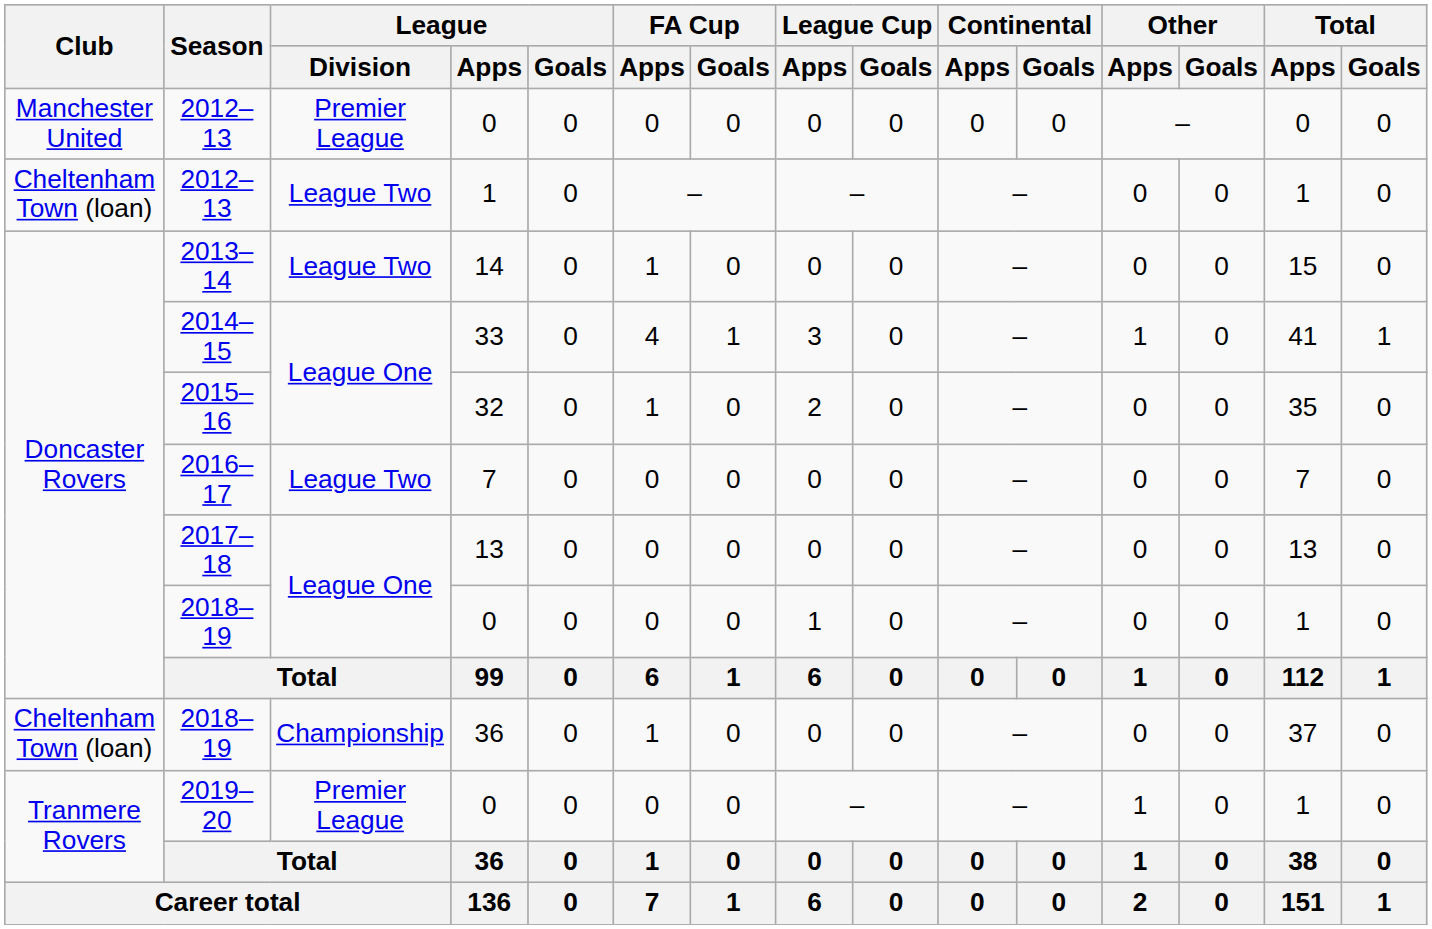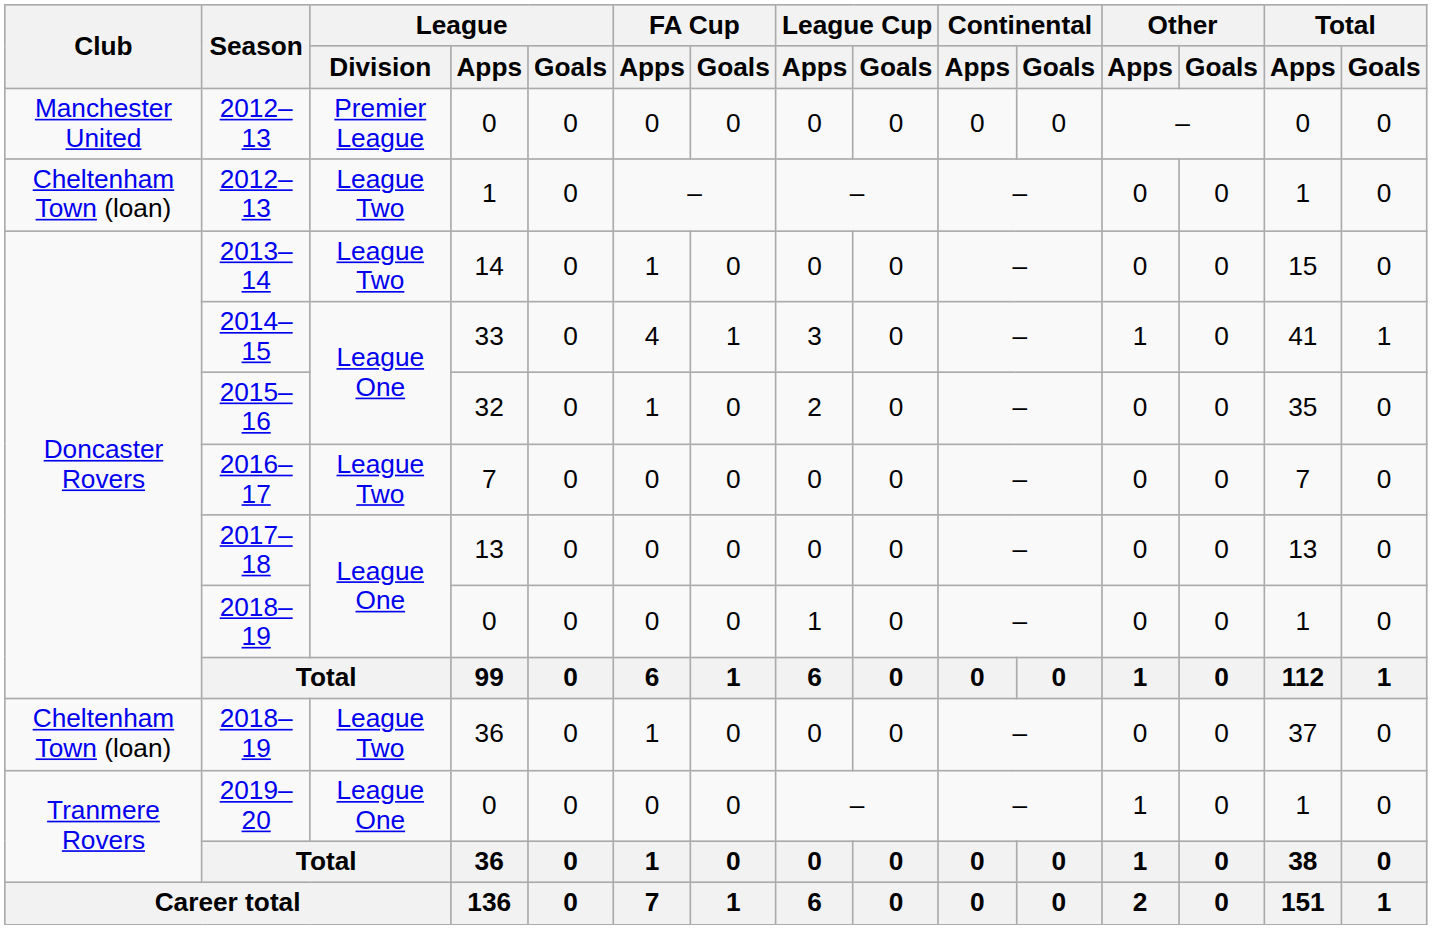 <table class="wikitable" style="text-align:center">
 <tr>
 <th rowspan="2">Club</th>
 <th rowspan="2">Season</th>
 <th colspan="3">League</th>
 <th colspan="2">FA Cup</th>
 <th colspan="2">League Cup</th>
 <th colspan="2">Continental</th>
 <th colspan="2">Other</th>
 <th colspan="2">Total</th>
 </tr>
 <tr>
 <th>Division</th>
 <th>Apps</th>
 <th>Goals</th>
 <th>Apps</th>
 <th>Goals</th>
 <th>Apps</th>
 <th>Goals</th>
 <th>Apps</th>
 <th>Goals</th>
 <th>Apps</th>
 <th>Goals</th>
 <th>Apps</th>
 <th>Goals</th>
 </tr>
 <tr>
 <td><a href='#'>Manchester United</a></td>
 <td><a href='#'>2012–13</a></td>
 <td><a href='#'>Premier League</a></td>
 <td>0</td>
 <td>0</td>
 <td>0</td>
 <td>0</td>
 <td>0</td>
 <td>0</td>
 <td>0</td>
 <td>0</td>
 <td colspan="2">–</td>
 <td>0</td>
 <td>0</td>
 </tr>
 <tr>
 <td><a href='#'>Cheltenham Town</a> (loan)</td>
 <td><a href='#'>2012–13</a></td>
 <td><a href='#'>League Two</a></td>
 <td>1</td>
 <td>0</td>
 <td colspan="2">–</td>
 <td colspan="2">–</td>
 <td colspan="2">–</td>
 <td>0</td>
 <td>0</td>
 <td>1</td>
 <td>0</td>
 </tr>
 <tr>
 <td rowspan="7"><a href='#'>Doncaster Rovers</a></td>
 <td><a href='#'>2013–14</a></td>
 <td><a href='#'>League Two</a></td>
 <td>14</td>
 <td>0</td>
 <td>1</td>
 <td>0</td>
 <td>0</td>
 <td>0</td>
 <td colspan="2">–</td>
 <td>0</td>
 <td>0</td>
 <td>15</td>
 <td>0</td>
 </tr>
 <tr>
 <td><a href='#'>2014–15</a></td>
 <td rowspan="2"><a href='#'>League One</a></td>
 <td>33</td>
 <td>0</td>
 <td>4</td>
 <td>1</td>
 <td>3</td>
 <td>0</td>
 <td colspan="2">–</td>
 <td>1</td>
 <td>0</td>
 <td>41</td>
 <td>1</td>
 </tr>
 <tr>
 <td><a href='#'>2015–16</a></td>
 <td>32</td>
 <td>0</td>
 <td>1</td>
 <td>0</td>
 <td>2</td>
 <td>0</td>
 <td colspan="2">–</td>
 <td>0</td>
 <td>0</td>
 <td>35</td>
 <td>0</td>
 </tr>
 <tr>
 <td><a href='#'>2016–17</a></td>
 <td><a href='#'>League Two</a></td>
 <td>7</td>
 <td>0</td>
 <td>0</td>
 <td>0</td>
 <td>0</td>
 <td>0</td>
 <td colspan="2">–</td>
 <td>0</td>
 <td>0</td>
 <td>7</td>
 <td>0</td>
 </tr>
 <tr>
 <td><a href='#'>2017–18</a></td>
 <td rowspan="2"><a href='#'>League One</a></td>
 <td>13</td>
 <td>0</td>
 <td>0</td>
 <td>0</td>
 <td>0</td>
 <td>0</td>
 <td colspan="2">–</td>
 <td>0</td>
 <td>0</td>
 <td>13</td>
 <td>0</td>
 </tr>
 <tr>
 <td><a href='#'>2018–19</a></td>
 <td>0</td>
 <td>0</td>
 <td>0</td>
 <td>0</td>
 <td>1</td>
 <td>0</td>
 <td colspan="2">–</td>
 <td>0</td>
 <td>0</td>
 <td>1</td>
 <td>0</td>
 </tr>
 <tr>
 <th colspan="2">Total</th>
 <th>99</th>
 <th>0</th>
 <th>6</th>
 <th>1</th>
 <th>6</th>
 <th>0</th>
 <th>0</th>
 <th>0</th>
 <th>1</th>
 <th>0</th>
 <th>112</th>
 <th>1</th>
 </tr>
 <tr>
 <td><a href='#'>Cheltenham Town</a> (loan)</td>
 <td><a href='#'>2018–19</a></td>
-<td><a href='#'>Championship</a></td>
+<td><a href='#'>League Two</a></td>
 <td>36</td>
 <td>0</td>
 <td>1</td>
 <td>0</td>
 <td>0</td>
 <td>0</td>
 <td colspan="2">–</td>
 <td>0</td>
 <td>0</td>
 <td>37</td>
 <td>0</td>
 </tr>
 <tr>
 <td rowspan="2"><a href='#'>Tranmere Rovers</a></td>
 <td><a href='#'>2019–20</a></td>
-<td><a href='#'>Premier League</a></td>
+<td><a href='#'>League One</a></td>
 <td>0</td>
 <td>0</td>
 <td>0</td>
 <td>0</td>
 <td colspan="2">–</td>
 <td colspan="2">–</td>
 <td>1</td>
 <td>0</td>
 <td>1</td>
 <td>0</td>
 </tr>
 <tr>
 <th colspan="2">Total</th>
 <th>36</th>
 <th>0</th>
 <th>1</th>
 <th>0</th>
 <th>0</th>
 <th>0</th>
 <th>0</th>
 <th>0</th>
 <th>1</th>
 <th>0</th>
 <th>38</th>
 <th>0</th>
 </tr>
 <tr>
 <th colspan="3">Career total</th>
 <th>136</th>
 <th>0</th>
 <th>7</th>
 <th>1</th>
 <th>6</th>
 <th>0</th>
 <th>0</th>
 <th>0</th>
 <th>2</th>
 <th>0</th>
 <th>151</th>
 <th>1</th>
 </tr>
 </table>
